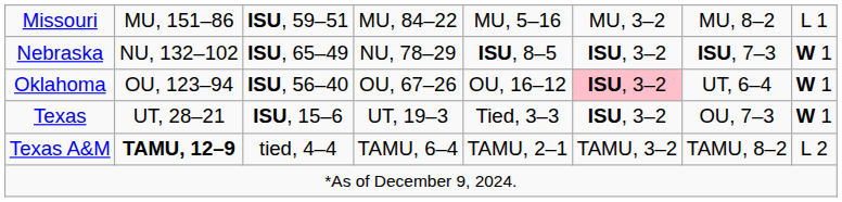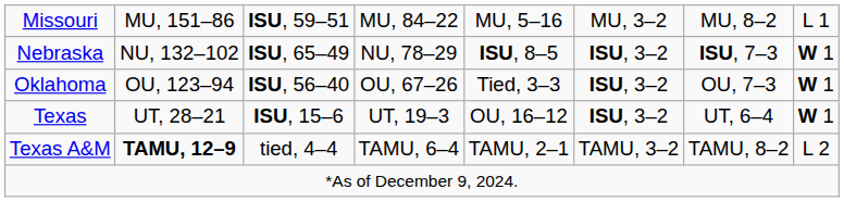 <table class="wikitable" style="text-align: center">
 <tr>
 <td><a href='#'>Missouri</a></td>
 <td>MU, 151–86</td>
 <td><strong>ISU</strong>, 59–51</td>
 <td>MU, 84–22</td>
 <td>MU, 5–16</td>
 <td>MU, 3–2</td>
 <td>MU, 8–2</td>
 <td>L 1</td>
 </tr>
 <tr>
 <td><a href='#'>Nebraska</a></td>
 <td>NU, 132–102</td>
 <td><strong>ISU</strong>, 65–49</td>
 <td>NU, 78–29</td>
 <td><strong>ISU</strong>, 8–5</td>
 <td><strong>ISU</strong>, 3–2</td>
 <td><strong>ISU</strong>, 7–3</td>
 <td><strong>W</strong> 1</td>
 </tr>
 <tr>
 <td><a href='#'>Oklahoma</a></td>
 <td>OU, 123–94</td>
 <td><strong>ISU</strong>, 56–40</td>
 <td>OU, 67–26</td>
-<td>OU, 16–12</td>
-<td style="background: pink;"><strong>ISU</strong>, 3–2</td>
-<td>UT, 6–4</td>
+<td>Tied, 3–3</td>
+<td><strong>ISU</strong>, 3–2</td>
+<td>OU, 7–3</td>
 <td><strong>W</strong> 1</td>
 </tr>
 <tr>
 <td><a href='#'>Texas</a></td>
 <td>UT, 28–21</td>
 <td><strong>ISU</strong>, 15–6</td>
 <td>UT, 19–3</td>
-<td>Tied, 3–3</td>
+<td>OU, 16–12</td>
 <td><strong>ISU</strong>, 3–2</td>
-<td>OU, 7–3</td>
+<td>UT, 6–4</td>
 <td><strong>W</strong> 1</td>
 </tr>
 <tr>
 <td><a href='#'>Texas A&M</a></td>
 <td><strong>TAMU, 12–9</strong></td>
 <td>tied, 4–4</td>
 <td>TAMU, 6–4</td>
 <td>TAMU, 2–1</td>
 <td>TAMU, 3–2</td>
 <td>TAMU, 8–2</td>
 <td>L 2</td>
 </tr>
 <tr>
 <td colspan=9><small>*As of December 9, 2024.</small></td>
 </tr>
 </table>
